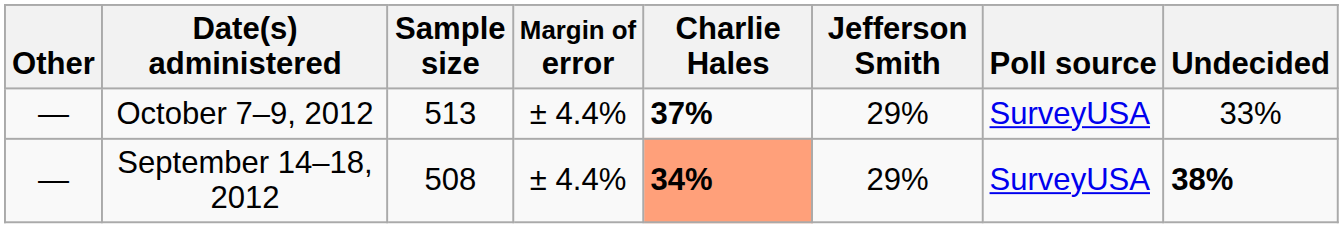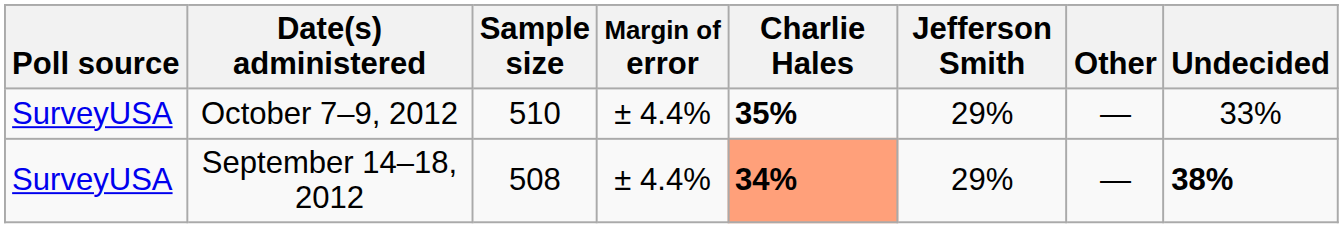 <table class="wikitable">
 <tr valign= bottom>
-<th>Other</th>
+<th>Poll source</th>
 <th style="width:140px;">Date(s)<br>administered</th>
 <th class=small>Sample<br>size</th>
 <th><small>Margin of</small><br>error</th>
 <th style="width:80px;">Charlie<br>Hales</th>
 <th style="width:80px;">Jefferson<br>Smith</th>
-<th>Poll source</th>
+<th>Other</th>
 <th>Undecided</th>
 </tr>
 <tr>
+<td><a href='#'>SurveyUSA</a></td>
+<td align=center>October 7–9, 2012</td>
+<td align=center>510</td>
+<td align=center>± 4.4%</td>
+<td><strong>35%</strong></td>
+<td align=center>29%</td>
 <td align=center>—</td>
-<td align=center>October 7–9, 2012</td>
-<td align=center>513</td>
-<td align=center>± 4.4%</td>
-<td><strong>37%</strong></td>
-<td align=center>29%</td>
-<td><a href='#'>SurveyUSA</a></td>
 <td align=center>33%</td>
 </tr>
 <tr>
-<td align=center>—</td>
+<td><a href='#'>SurveyUSA</a></td>
 <td align=center>September 14–18, 2012</td>
 <td align=center>508</td>
 <td align=center>± 4.4%</td>
 <td style="background: lightsalmon;"><strong>34%</strong></td>
 <td align=center>29%</td>
-<td><a href='#'>SurveyUSA</a></td>
+<td align=center>—</td>
 <td><strong>38%</strong></td>
 </tr>
 </table>
